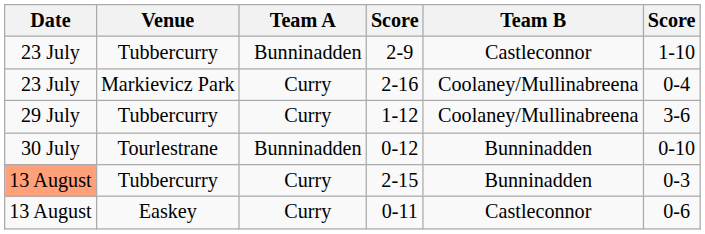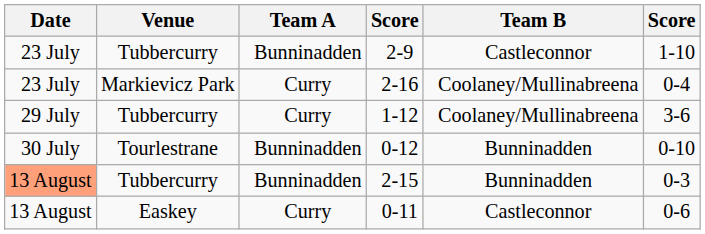 <table class="wikitable">
 <tr>
 <th>Date</th>
 <th>Venue</th>
 <th>Team A</th>
 <th>Score</th>
 <th>Team B</th>
 <th>Score</th>
 </tr>
 <tr align="center">
 <td>23 July</td>
 <td>Tubbercurry</td>
 <td>  Bunninadden</td>
 <td>  2-9</td>
 <td>  Castleconnor</td>
 <td>  1-10</td>
 </tr>
 <tr align="center">
 <td>23 July</td>
 <td>Markievicz Park</td>
 <td>  Curry</td>
 <td>  2-16</td>
 <td>  Coolaney/Mullinabreena</td>
 <td>  0-4</td>
 </tr>
 <tr align="center">
 <td>29 July</td>
 <td>Tubbercurry</td>
 <td>  Curry</td>
 <td>  1-12</td>
 <td>  Coolaney/Mullinabreena</td>
 <td>  3-6</td>
 </tr>
 <tr align="center">
 <td>30 July</td>
 <td>Tourlestrane</td>
 <td>  Bunninadden</td>
 <td>  0-12</td>
 <td>  Bunninadden</td>
 <td>  0-10</td>
 </tr>
 <tr align="center">
 <td style="background: lightsalmon;">13 August</td>
 <td>Tubbercurry</td>
-<td>  Curry</td>
+<td>  Bunninadden</td>
 <td>  2-15</td>
 <td>  Bunninadden</td>
 <td>  0-3</td>
 </tr>
 <tr align="center">
 <td>13 August</td>
 <td>Easkey</td>
 <td>  Curry</td>
 <td>  0-11</td>
 <td>  Castleconnor</td>
 <td>  0-6</td>
 </tr>
 </table>
